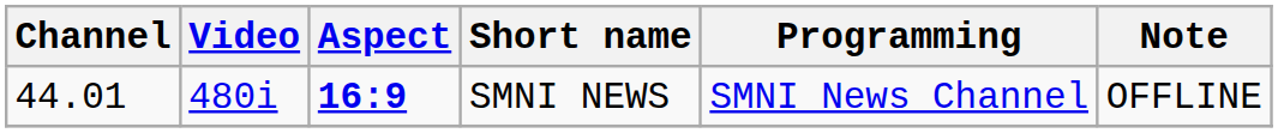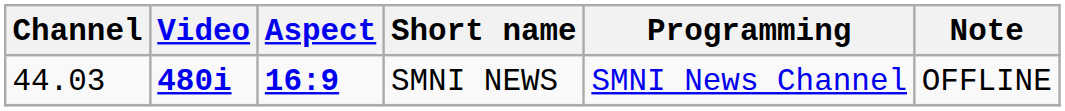 <table class="wikitable mw-collapsible">
 <tr>
 <th>Channel</th>
 <th><a href='#'>Video</a></th>
 <th><a href='#'>Aspect</a></th>
 <th>Short name</th>
 <th>Programming</th>
 <th>Note</th>
 </tr>
 <tr>
-<td>44.01</td>
-<td rowspan="1"><a href='#'>480i</a></td>
+<td>44.03</td>
+<td rowspan="1"><strong><a href='#'>480i</a></strong></td>
 <td rowspan="1"><strong><a href='#'>16:9</a></strong></td>
 <td>SMNI NEWS</td>
 <td rowspan="1"><a href='#'>SMNI News Channel</a></td>
 <td rowspan="1">OFFLINE</td>
 </tr>
 <tr>
 </tr>
 </table>
